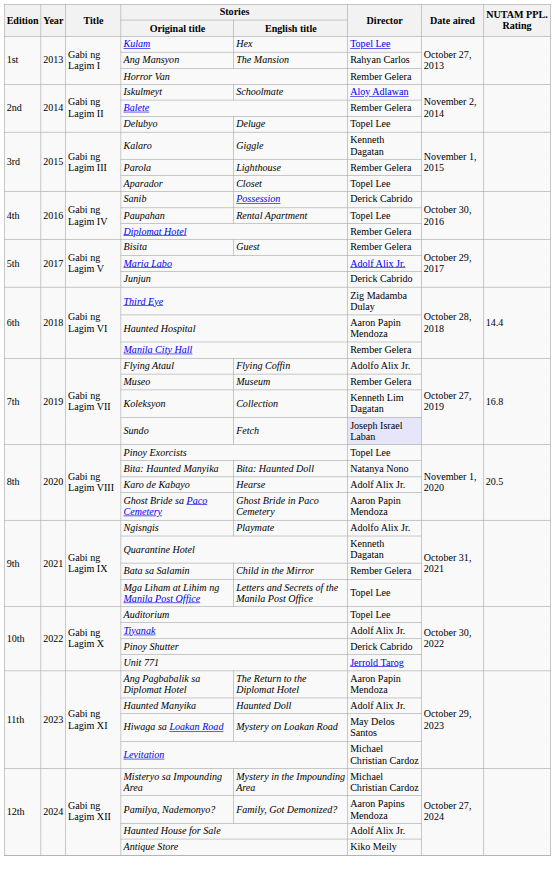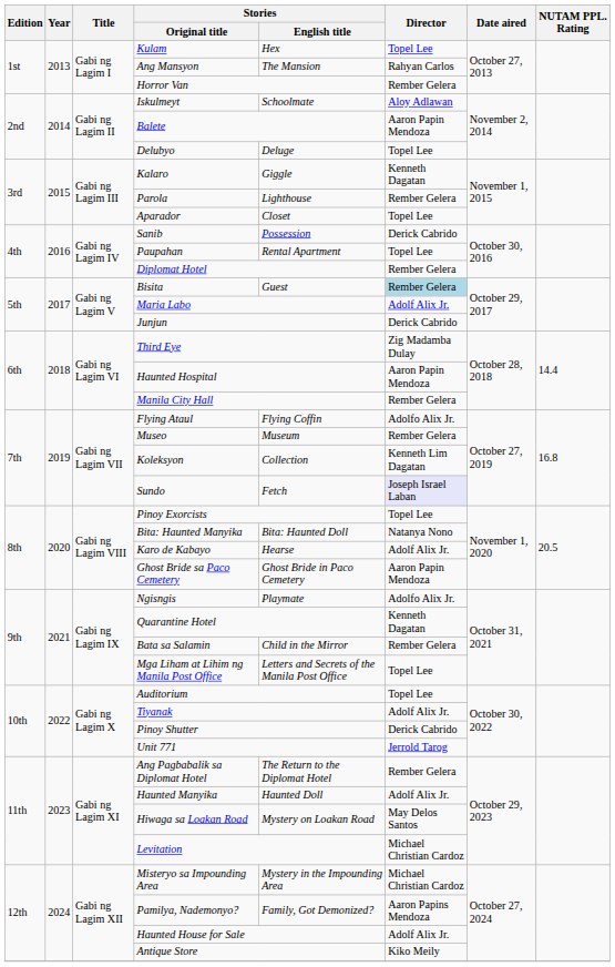 <table class="wikitable">
 <tr>
 <th rowspan="2">Edition</th>
 <th rowspan="2">Year</th>
 <th rowspan="2">Title</th>
 <th colspan="2">Stories</th>
 <th rowspan="2">Director</th>
 <th rowspan="2">Date aired</th>
 <th rowspan="2">NUTAM PPL. Rating</th>
 </tr>
 <tr>
 <th>Original title</th>
 <th>English title</th>
 </tr>
 <tr>
 <td rowspan="3">1st</td>
 <td rowspan="3">2013</td>
 <td rowspan="3">Gabi ng Lagim I</td>
 <td><em><a href='#'>Kulam</a></em></td>
 <td><em>Hex</em></td>
 <td><a href='#'>Topel Lee</a></td>
 <td rowspan="3">October 27, 2013</td>
 <td rowspan="3"></td>
 </tr>
 <tr>
 <td><em>Ang Mansyon</em></td>
 <td><em>The Mansion</em></td>
 <td>Rahyan Carlos</td>
 </tr>
 <tr>
 <td colspan="2"><em>Horror Van</em></td>
 <td>Rember Gelera</td>
 </tr>
 <tr>
 <td rowspan="3">2nd</td>
 <td rowspan="3">2014</td>
 <td rowspan="3">Gabi ng Lagim II</td>
 <td><em>Iskulmeyt</em></td>
 <td><em>Schoolmate</em></td>
 <td><a href='#'>Aloy Adlawan</a></td>
 <td rowspan="3">November 2, 2014</td>
 <td rowspan="3"></td>
 </tr>
 <tr>
 <td colspan="2"><em><a href='#'>Balete</a></em></td>
-<td>Rember Gelera</td>
+<td>Aaron Papin Mendoza</td>
 </tr>
 <tr>
 <td><em>Delubyo</em></td>
 <td><em>Deluge</em></td>
 <td>Topel Lee</td>
 </tr>
 <tr>
 <td rowspan="3">3rd</td>
 <td rowspan="3">2015</td>
 <td rowspan="3">Gabi ng Lagim III</td>
 <td><em>Kalaro</em></td>
 <td><em>Giggle</em></td>
 <td>Kenneth Dagatan</td>
 <td rowspan="3">November 1, 2015</td>
 <td rowspan="3"></td>
 </tr>
 <tr>
 <td><em>Parola</em></td>
 <td><em>Lighthouse</em></td>
 <td>Rember Gelera</td>
 </tr>
 <tr>
 <td><em>Aparador</em></td>
 <td><em>Closet</em></td>
 <td>Topel Lee</td>
 </tr>
 <tr>
 <td rowspan="3">4th</td>
 <td rowspan="3">2016</td>
 <td rowspan="3">Gabi ng Lagim IV</td>
 <td><em>Sanib</em></td>
 <td><a href='#'><em>Possession</em></a></td>
 <td>Derick Cabrido</td>
 <td rowspan="3">October 30, 2016</td>
 <td rowspan="3"></td>
 </tr>
 <tr>
 <td><em>Paupahan</em></td>
 <td><em>Rental Apartment</em></td>
 <td>Topel Lee</td>
 </tr>
 <tr>
 <td colspan="2"><em><a href='#'>Diplomat Hotel</a></em></td>
 <td>Rember Gelera</td>
 </tr>
 <tr>
 <td rowspan="3">5th</td>
 <td rowspan="3">2017</td>
 <td rowspan="3">Gabi ng Lagim V</td>
 <td><em>Bisita</em></td>
 <td><em>Guest</em></td>
-<td>Rember Gelera</td>
+<td style="background: lightblue;">Rember Gelera</td>
 <td rowspan="3">October 29, 2017</td>
 <td rowspan="3"></td>
 </tr>
 <tr>
 <td colspan="2"><em><a href='#'>Maria Labo</a></em></td>
 <td><a href='#'>Adolf Alix Jr.</a></td>
 </tr>
 <tr>
 <td colspan="2"><em>Junjun</em></td>
 <td>Derick Cabrido</td>
 </tr>
 <tr>
 <td rowspan="3">6th</td>
 <td rowspan="3">2018</td>
 <td rowspan="3">Gabi ng Lagim VI</td>
 <td colspan="2"><em><a href='#'>Third Eye</a></em></td>
 <td>Zig Madamba Dulay</td>
 <td rowspan="3">October 28, 2018</td>
 <td rowspan="3">14.4</td>
 </tr>
 <tr>
 <td colspan="2"><em>Haunted Hospital</em></td>
 <td>Aaron Papin Mendoza</td>
 </tr>
 <tr>
 <td colspan="2"><em><a href='#'>Manila City Hall</a></em></td>
 <td>Rember Gelera</td>
 </tr>
 <tr>
 <td rowspan="4">7th</td>
 <td rowspan="4">2019</td>
 <td rowspan="4">Gabi ng Lagim VII</td>
 <td><em>Flying Ataul</em></td>
 <td><em>Flying Coffin</em></td>
 <td>Adolfo Alix Jr.</td>
 <td rowspan="4">October 27, 2019</td>
 <td rowspan="4">16.8</td>
 </tr>
 <tr>
 <td><em>Museo</em></td>
 <td><em>Museum</em></td>
 <td>Rember Gelera</td>
 </tr>
 <tr>
 <td><em>Koleksyon</em></td>
 <td><em>Collection</em></td>
 <td>Kenneth Lim Dagatan</td>
 </tr>
 <tr>
 <td><em>Sundo</em></td>
 <td><em>Fetch</em></td>
 <td style="background: lavender;">Joseph Israel Laban</td>
 </tr>
 <tr>
 <td rowspan="4">8th</td>
 <td rowspan="4">2020</td>
 <td rowspan="4">Gabi ng Lagim VIII</td>
 <td colspan="2"><em>Pinoy Exorcists</em></td>
 <td>Topel Lee</td>
 <td rowspan="4">November 1, 2020</td>
 <td rowspan="4">20.5</td>
 </tr>
 <tr>
 <td><em>Bita: Haunted Manyika</em></td>
 <td><em>Bita: Haunted Doll</em></td>
 <td>Natanya Nono</td>
 </tr>
 <tr>
 <td><em>Karo de Kabayo</em></td>
 <td><em>Hearse</em></td>
 <td>Adolf Alix Jr.</td>
 </tr>
 <tr>
 <td><em>Ghost Bride sa <a href='#'>Paco Cemetery</a></em></td>
 <td><em>Ghost Bride in Paco Cemetery</em></td>
 <td>Aaron Papin Mendoza</td>
 </tr>
 <tr>
 <td rowspan="4">9th</td>
 <td rowspan="4">2021</td>
 <td rowspan="4">Gabi ng Lagim IX</td>
 <td><em>Ngisngis</em></td>
 <td><em>Playmate</em></td>
 <td>Adolfo Alix Jr.</td>
 <td rowspan="4">October 31, 2021</td>
 <td rowspan="4"></td>
 </tr>
 <tr>
 <td colspan="2"><em>Quarantine Hotel</em></td>
 <td>Kenneth Dagatan</td>
 </tr>
 <tr>
 <td><em>Bata sa Salamin</em></td>
 <td><em>Child in the Mirror</em></td>
 <td>Rember Gelera</td>
 </tr>
 <tr>
 <td><em>Mga Liham at Lihim ng <a href='#'>Manila Post Office</a></em></td>
 <td><em>Letters and Secrets of the Manila Post Office</em></td>
 <td>Topel Lee</td>
 </tr>
 <tr>
 <td rowspan="4">10th</td>
 <td rowspan="4">2022</td>
 <td rowspan="4">Gabi ng Lagim X</td>
 <td colspan="2"><em>Auditorium</em></td>
 <td>Topel Lee</td>
 <td rowspan="4">October 30, 2022</td>
 <td rowspan="4"></td>
 </tr>
 <tr>
 <td colspan="2"><em><a href='#'>Tiyanak</a></em></td>
 <td>Adolf Alix Jr.</td>
 </tr>
 <tr>
 <td colspan="2"><em>Pinoy Shutter</em></td>
 <td>Derick Cabrido</td>
 </tr>
 <tr>
 <td colspan="2"><em>Unit 771</em></td>
 <td><a href='#'>Jerrold Tarog</a></td>
 </tr>
 <tr>
 <td rowspan="4">11th</td>
 <td rowspan="4">2023</td>
 <td rowspan="4">Gabi ng Lagim XI</td>
 <td><em>Ang Pagbabalik sa Diplomat Hotel</em></td>
 <td><em>The Return to the Diplomat Hotel</em></td>
-<td>Aaron Papin Mendoza</td>
+<td>Rember Gelera</td>
 <td rowspan="4">October 29, 2023</td>
 <td rowspan="4"></td>
 </tr>
 <tr>
 <td><em>Haunted Manyika</em></td>
 <td><em>Haunted Doll</em></td>
 <td>Adolf Alix Jr.</td>
 </tr>
 <tr>
 <td><em>Hiwaga sa <a href='#'>Loakan Road</a></em></td>
 <td><em>Mystery on Loakan Road</em></td>
 <td>May Delos Santos</td>
 </tr>
 <tr>
 <td colspan="2"><em><a href='#'>Levitation</a></em></td>
 <td>Michael Christian Cardoz</td>
 </tr>
 <tr>
 <td rowspan="4">12th</td>
 <td rowspan="4">2024</td>
 <td rowspan="4">Gabi ng Lagim XII</td>
 <td><em>Misteryo sa Impounding Area</em></td>
 <td><em>Mystery in the Impounding Area</em></td>
 <td>Michael Christian Cardoz</td>
 <td rowspan="4">October 27, 2024</td>
 <td rowspan="4"></td>
 </tr>
 <tr>
 <td><em>Pamilya, Nademonyo?</em></td>
 <td><em>Family, Got Demonized?</em></td>
 <td>Aaron Papins Mendoza</td>
 </tr>
 <tr>
 <td colspan="2"><em>Haunted House for Sale</em></td>
 <td>Adolf Alix Jr.</td>
 </tr>
 <tr>
 <td colspan="2"><em>Antique Store</em></td>
 <td>Kiko Meily</td>
 </tr>
 <tr>
 </tr>
 </table>
